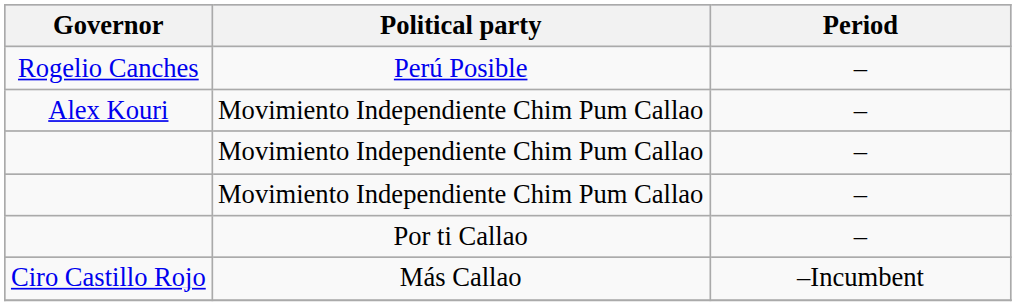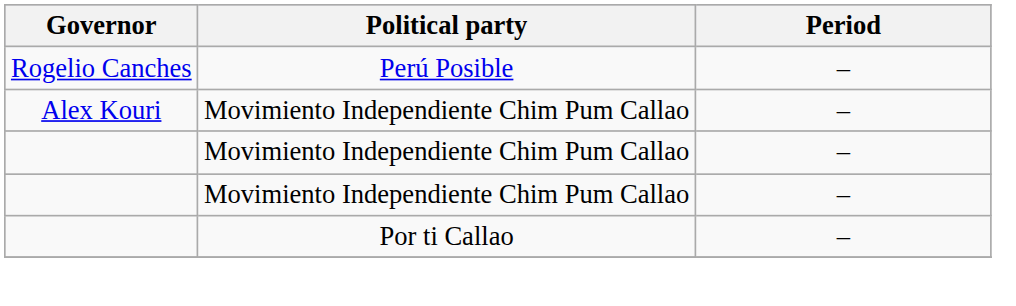 <table class=wikitable>
 <tr style="text-align:center; background:#e6e9ff;">
 <th>Governor</th>
 <th>Political party</th>
 <th width=30%>Period<br></th>
 </tr>
 <tr>
 <td align="center"><a href='#'>Rogelio Canches</a></td>
 <td align="center"><a href='#'>Perú Posible</a></td>
 <td align="center">–<br></td>
 </tr>
 <tr>
 <td align="center"><a href='#'>Alex Kouri</a></td>
 <td align="center">Movimiento Independiente Chim Pum Callao</td>
 <td align="center">–<br></td>
 </tr>
 <tr>
 <td align="center"></td>
 <td align="center">Movimiento Independiente Chim Pum Callao</td>
 <td align="center">–<br></td>
 </tr>
 <tr>
 <td align="center"></td>
 <td align="center">Movimiento Independiente Chim Pum Callao</td>
 <td align="center">–<br></td>
 </tr>
 <tr>
 <td align="center"></td>
 <td align="center">Por ti Callao</td>
 <td align="center">–<br></td>
 </tr>
 <tr>
-<td align="center"><a href='#'>Ciro Castillo Rojo</a></td>
-<td align="center">Más Callao</td>
-<td align="center">–Incumbent<br></td>
-</tr>
-<tr>
 </tr>
 </table>
